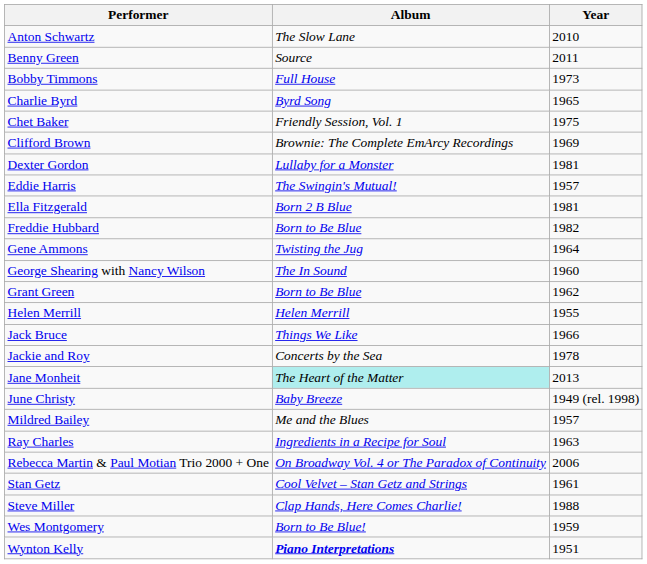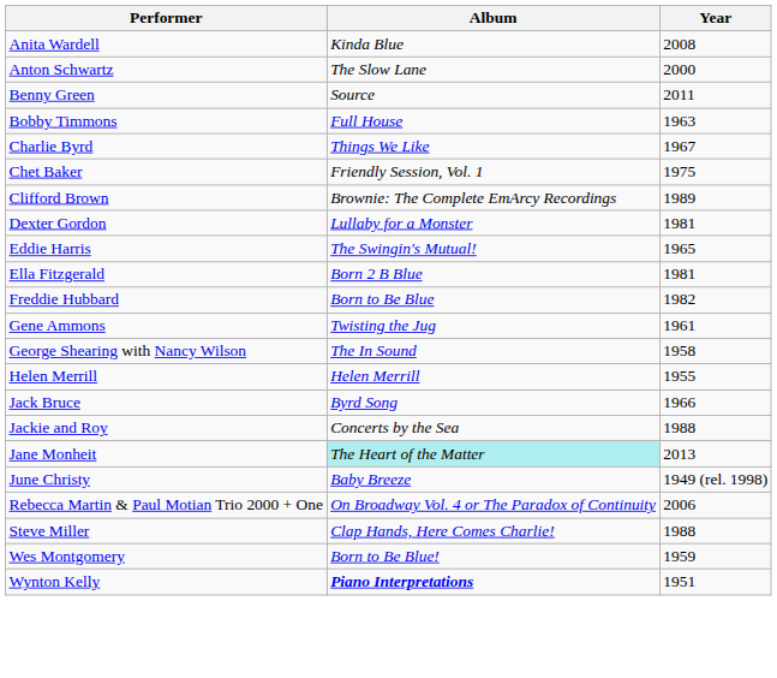 <table class="wikitable sortable">
 <tr>
 <th>Performer</th>
 <th>Album</th>
 <th>Year</th>
 </tr>
 <tr>
+<td><a href='#'>Anita Wardell</a></td>
+<td><em>Kinda Blue</em></td>
+<td>2008</td>
+</tr>
+<tr>
 <td><a href='#'>Anton Schwartz</a></td>
 <td><em>The Slow Lane</em></td>
-<td>2010</td>
+<td>2000</td>
 </tr>
 <tr>
 <td><a href='#'>Benny Green</a></td>
 <td><em>Source</em></td>
 <td>2011</td>
 </tr>
 <tr>
 <td><a href='#'>Bobby Timmons</a></td>
 <td><em><a href='#'>Full House</a></em></td>
-<td>1973</td>
+<td>1963</td>
 </tr>
 <tr>
 <td><a href='#'>Charlie Byrd</a></td>
-<td><em><a href='#'>Byrd Song</a></em></td>
-<td>1965</td>
+<td><em><a href='#'>Things We Like</a></em></td>
+<td>1967</td>
 </tr>
 <tr>
 <td><a href='#'>Chet Baker</a></td>
 <td><em>Friendly Session, Vol. 1</em></td>
 <td>1975</td>
 </tr>
 <tr>
 <td><a href='#'>Clifford Brown</a></td>
 <td><em>Brownie: The Complete EmArcy Recordings</em></td>
-<td>1969</td>
+<td>1989</td>
 </tr>
 <tr>
 <td><a href='#'>Dexter Gordon</a></td>
 <td><em><a href='#'>Lullaby for a Monster</a></em></td>
 <td>1981</td>
 </tr>
 <tr>
 <td><a href='#'>Eddie Harris</a></td>
 <td><em><a href='#'>The Swingin's Mutual!</a></em></td>
-<td>1957</td>
+<td>1965</td>
 </tr>
 <tr>
 <td><a href='#'>Ella Fitzgerald</a></td>
 <td><em><a href='#'>Born 2 B Blue</a></em></td>
 <td>1981</td>
 </tr>
 <tr>
 <td><a href='#'>Freddie Hubbard</a></td>
 <td><em><a href='#'>Born to Be Blue</a></em></td>
 <td>1982</td>
 </tr>
 <tr>
 <td><a href='#'>Gene Ammons</a></td>
 <td><em><a href='#'>Twisting the Jug</a></em></td>
-<td>1964</td>
+<td>1961</td>
 </tr>
 <tr>
 <td><a href='#'>George Shearing</a> with <a href='#'>Nancy Wilson</a></td>
 <td><em><a href='#'>The In Sound</a></em></td>
-<td>1960</td>
-</tr>
-<tr>
-<td><a href='#'>Grant Green</a></td>
-<td><em><a href='#'>Born to Be Blue</a></em></td>
-<td>1962</td>
+<td>1958</td>
 </tr>
 <tr>
 <td><a href='#'>Helen Merrill</a></td>
 <td><em><a href='#'>Helen Merrill</a></em></td>
 <td>1955</td>
 </tr>
 <tr>
 <td><a href='#'>Jack Bruce</a></td>
-<td><em><a href='#'>Things We Like</a></em></td>
+<td><em><a href='#'>Byrd Song</a></em></td>
 <td>1966</td>
 </tr>
 <tr>
 <td><a href='#'>Jackie and Roy</a></td>
 <td><em>Concerts by the Sea</em></td>
-<td>1978</td>
+<td>1988</td>
 </tr>
 <tr>
 <td><a href='#'>Jane Monheit</a></td>
 <td style="background: paleturquoise;"><em>The Heart of the Matter</em></td>
 <td>2013</td>
 </tr>
 <tr>
 <td><a href='#'>June Christy</a></td>
 <td><em><a href='#'>Baby Breeze</a></em></td>
 <td>1949 (rel. 1998)</td>
 </tr>
 <tr>
-<td><a href='#'>Mildred Bailey</a></td>
-<td><em>Me and the Blues</em></td>
-<td>1957</td>
-</tr>
-<tr>
-<td><a href='#'>Ray Charles</a></td>
-<td><em><a href='#'>Ingredients in a Recipe for Soul</a></em></td>
-<td>1963</td>
-</tr>
-<tr>
 <td><a href='#'>Rebecca Martin</a> & <a href='#'>Paul Motian</a> Trio 2000 + One</td>
 <td><em><a href='#'>On Broadway Vol. 4 or The Paradox of Continuity</a></em></td>
 <td>2006</td>
-</tr>
-<tr>
-<td><a href='#'>Stan Getz</a></td>
-<td><em><a href='#'>Cool Velvet – Stan Getz and Strings</a></em></td>
-<td>1961</td>
 </tr>
 <tr>
 <td><a href='#'>Steve Miller</a></td>
 <td><em><a href='#'>Clap Hands, Here Comes Charlie!</a></em></td>
 <td>1988</td>
 </tr>
 <tr>
 <td><a href='#'>Wes Montgomery</a></td>
 <td><em><a href='#'>Born to Be Blue!</a></em></td>
 <td>1959</td>
 </tr>
 <tr>
 <td><a href='#'>Wynton Kelly</a></td>
 <td><strong><em><a href='#'>Piano Interpretations</a></em></strong></td>
 <td>1951</td>
 </tr>
 </table>
